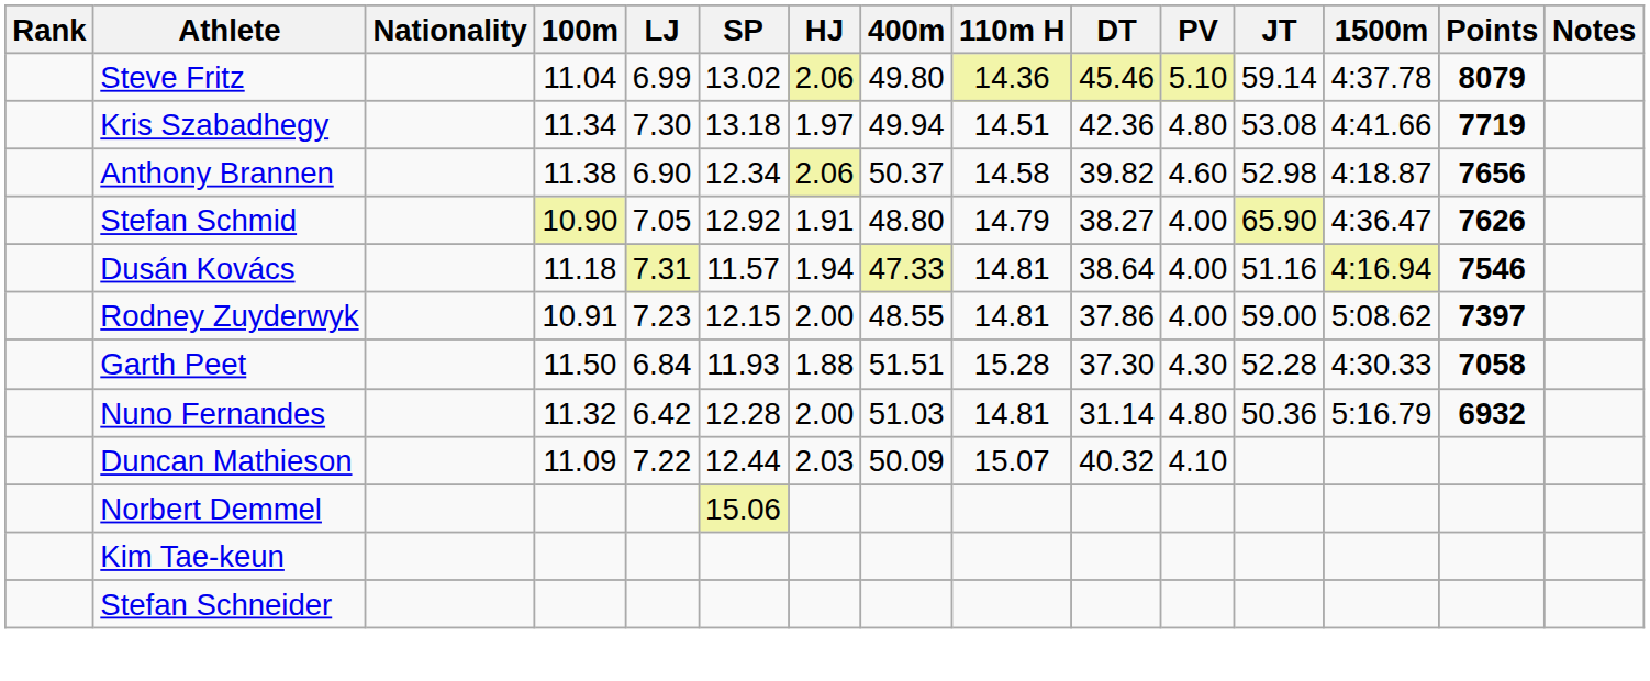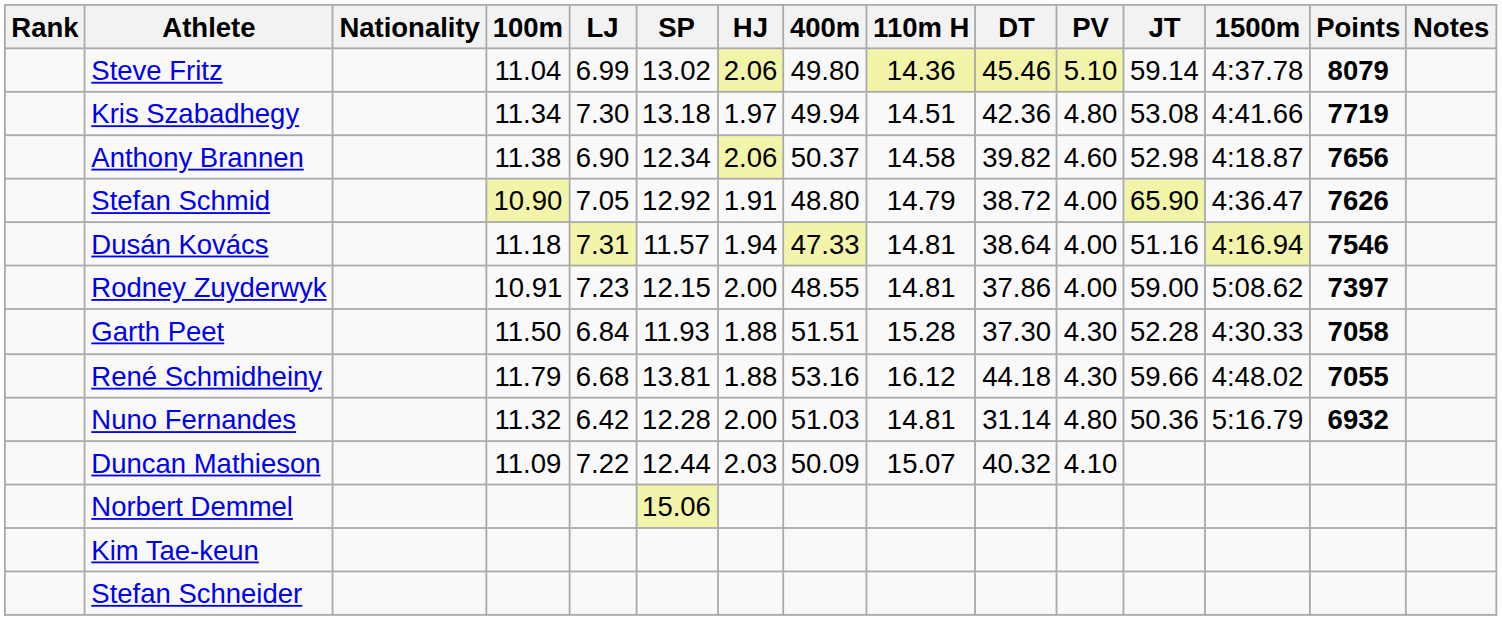 <table class="wikitable sortable" style=" text-align:center;font-size:95%;">
 <tr>
 <th>Rank</th>
 <th>Athlete</th>
 <th>Nationality</th>
 <th>100m</th>
 <th>LJ</th>
 <th>SP</th>
 <th>HJ</th>
 <th>400m</th>
 <th>110m H</th>
 <th>DT</th>
 <th>PV</th>
 <th>JT</th>
 <th>1500m</th>
 <th>Points</th>
 <th>Notes</th>
 </tr>
 <tr>
 <td></td>
 <td align=left><a href='#'>Steve Fritz</a></td>
 <td align=left></td>
 <td>11.04</td>
 <td>6.99</td>
 <td>13.02</td>
 <td bgcolor=#F2F5A9>2.06</td>
 <td>49.80</td>
 <td bgcolor=#F2F5A9>14.36</td>
 <td bgcolor=#F2F5A9>45.46</td>
 <td bgcolor=#F2F5A9>5.10</td>
 <td>59.14</td>
 <td>4:37.78</td>
 <td><strong>8079</strong></td>
 <td></td>
 </tr>
 <tr>
 <td></td>
 <td align=left><a href='#'>Kris Szabadhegy</a></td>
 <td align=left></td>
 <td>11.34</td>
 <td>7.30</td>
 <td>13.18</td>
 <td>1.97</td>
 <td>49.94</td>
 <td>14.51</td>
 <td>42.36</td>
 <td>4.80</td>
 <td>53.08</td>
 <td>4:41.66</td>
 <td><strong>7719</strong></td>
 <td></td>
 </tr>
 <tr>
 <td></td>
 <td align=left><a href='#'>Anthony Brannen</a></td>
 <td align=left></td>
 <td>11.38</td>
 <td>6.90</td>
 <td>12.34</td>
 <td bgcolor=#F2F5A9>2.06</td>
 <td>50.37</td>
 <td>14.58</td>
 <td>39.82</td>
 <td>4.60</td>
 <td>52.98</td>
 <td>4:18.87</td>
 <td><strong>7656</strong></td>
 <td></td>
 </tr>
 <tr>
 <td></td>
 <td align=left><a href='#'>Stefan Schmid</a></td>
 <td align=left></td>
 <td bgcolor=#F2F5A9>10.90</td>
 <td>7.05</td>
 <td>12.92</td>
 <td>1.91</td>
 <td>48.80</td>
 <td>14.79</td>
-<td>38.27</td>
+<td>38.72</td>
 <td>4.00</td>
 <td bgcolor=#F2F5A9>65.90</td>
 <td>4:36.47</td>
 <td><strong>7626</strong></td>
 <td></td>
 </tr>
 <tr>
 <td></td>
 <td align=left><a href='#'>Dusán Kovács</a></td>
 <td align=left></td>
 <td>11.18</td>
 <td bgcolor=#F2F5A9>7.31</td>
 <td>11.57</td>
 <td>1.94</td>
 <td bgcolor=#F2F5A9>47.33</td>
 <td>14.81</td>
 <td>38.64</td>
 <td>4.00</td>
 <td>51.16</td>
 <td bgcolor=#F2F5A9>4:16.94</td>
 <td><strong>7546</strong></td>
 <td></td>
 </tr>
 <tr>
 <td></td>
 <td align=left><a href='#'>Rodney Zuyderwyk</a></td>
 <td align=left></td>
 <td>10.91</td>
 <td>7.23</td>
 <td>12.15</td>
 <td>2.00</td>
 <td>48.55</td>
 <td>14.81</td>
 <td>37.86</td>
 <td>4.00</td>
 <td>59.00</td>
 <td>5:08.62</td>
 <td><strong>7397</strong></td>
 <td></td>
 </tr>
 <tr>
 <td></td>
 <td align=left><a href='#'>Garth Peet</a></td>
 <td align=left></td>
 <td>11.50</td>
 <td>6.84</td>
 <td>11.93</td>
 <td>1.88</td>
 <td>51.51</td>
 <td>15.28</td>
 <td>37.30</td>
 <td>4.30</td>
 <td>52.28</td>
 <td>4:30.33</td>
 <td><strong>7058</strong></td>
+<td></td>
+</tr>
+<tr>
+<td></td>
+<td align=left><a href='#'>René Schmidheiny</a></td>
+<td align=left></td>
+<td>11.79</td>
+<td>6.68</td>
+<td>13.81</td>
+<td>1.88</td>
+<td>53.16</td>
+<td>16.12</td>
+<td>44.18</td>
+<td>4.30</td>
+<td>59.66</td>
+<td>4:48.02</td>
+<td><strong>7055</strong></td>
 <td></td>
 </tr>
 <tr>
 <td></td>
 <td align=left><a href='#'>Nuno Fernandes</a></td>
 <td align=left></td>
 <td>11.32</td>
 <td>6.42</td>
 <td>12.28</td>
 <td>2.00</td>
 <td>51.03</td>
 <td>14.81</td>
 <td>31.14</td>
 <td>4.80</td>
 <td>50.36</td>
 <td>5:16.79</td>
 <td><strong>6932</strong></td>
 <td></td>
 </tr>
 <tr>
 <td></td>
 <td align=left><a href='#'>Duncan Mathieson</a></td>
 <td align=left></td>
 <td>11.09</td>
 <td>7.22</td>
 <td>12.44</td>
 <td>2.03</td>
 <td>50.09</td>
 <td>15.07</td>
 <td>40.32</td>
 <td>4.10</td>
 <td></td>
 <td></td>
 <td><strong></strong></td>
 <td></td>
 </tr>
 <tr>
 <td></td>
 <td align=left><a href='#'>Norbert Demmel</a></td>
 <td align=left></td>
 <td></td>
 <td></td>
 <td bgcolor=#F2F5A9>15.06</td>
 <td></td>
 <td></td>
 <td></td>
 <td></td>
 <td></td>
 <td></td>
 <td></td>
 <td><strong></strong></td>
 <td></td>
 </tr>
 <tr>
 <td></td>
 <td align=left><a href='#'>Kim Tae-keun</a></td>
 <td align=left></td>
 <td></td>
 <td></td>
 <td></td>
 <td></td>
 <td></td>
 <td></td>
 <td></td>
 <td></td>
 <td></td>
 <td></td>
 <td><strong></strong></td>
 <td></td>
 </tr>
 <tr>
 <td></td>
 <td align=left><a href='#'>Stefan Schneider</a></td>
 <td align=left></td>
 <td></td>
 <td></td>
 <td></td>
 <td></td>
 <td></td>
 <td></td>
 <td></td>
 <td></td>
 <td></td>
 <td></td>
 <td><strong></strong></td>
 <td></td>
 </tr>
 </table>
